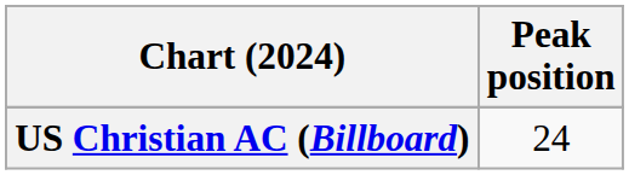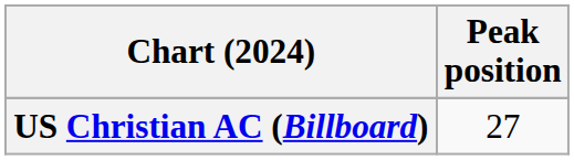 <table class="wikitable sortable plainrowheaders" style="text-align:center">
 <tr>
 <th scope="col">Chart (2024)</th>
 <th scope="col">Peak<br> position</th>
 </tr>
 <tr>
 </tr>
 <tr>
 </tr>
 <tr>
 <th scope="row">US <a href='#'>Christian AC</a> (<em><a href='#'>Billboard</a></em>)</th>
-<td>24</td>
+<td>27</td>
 </tr>
 </table>
